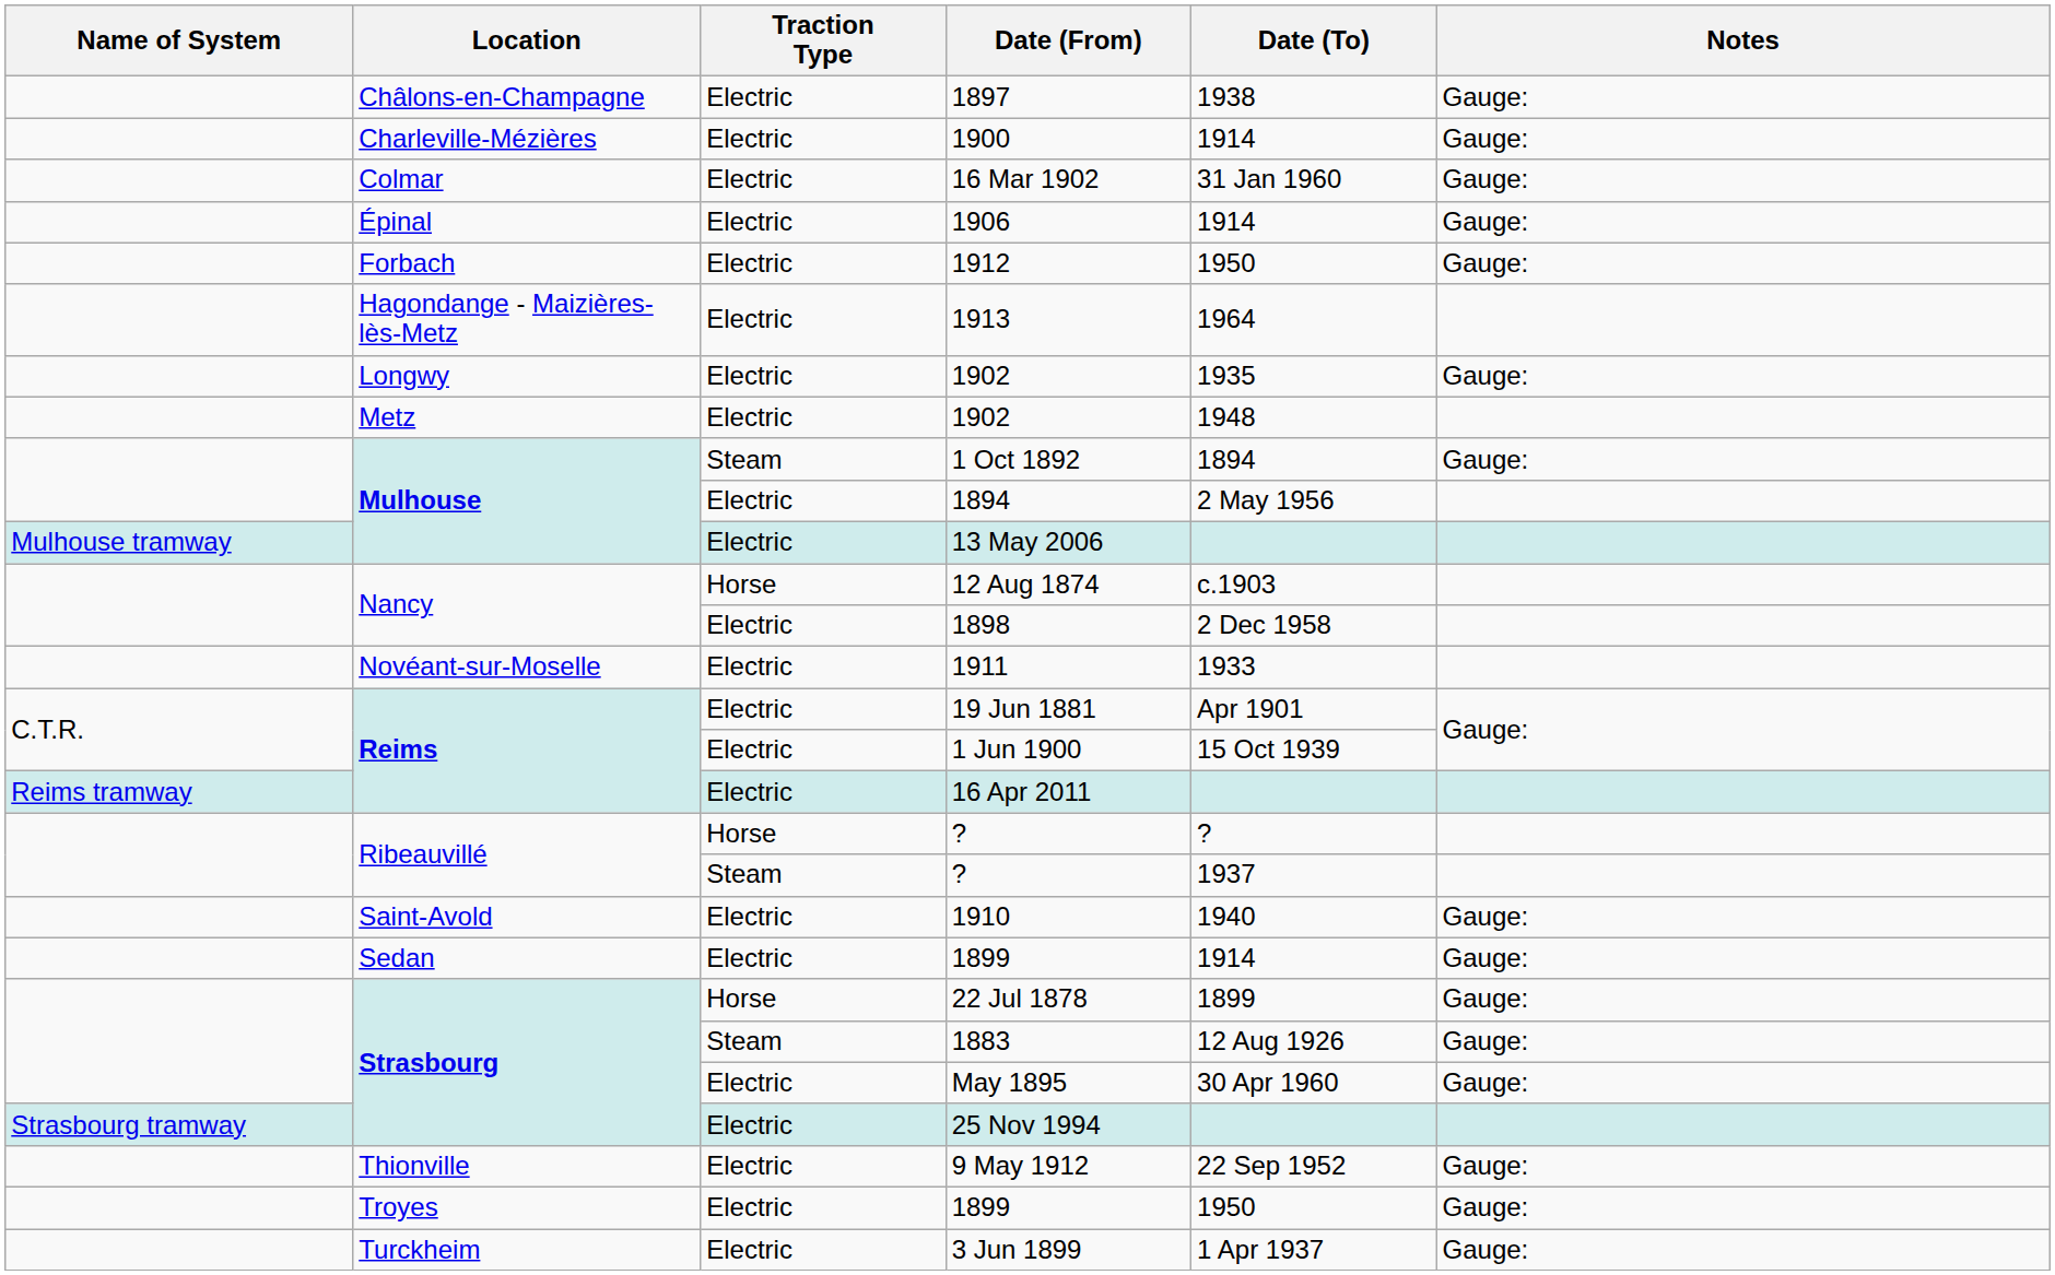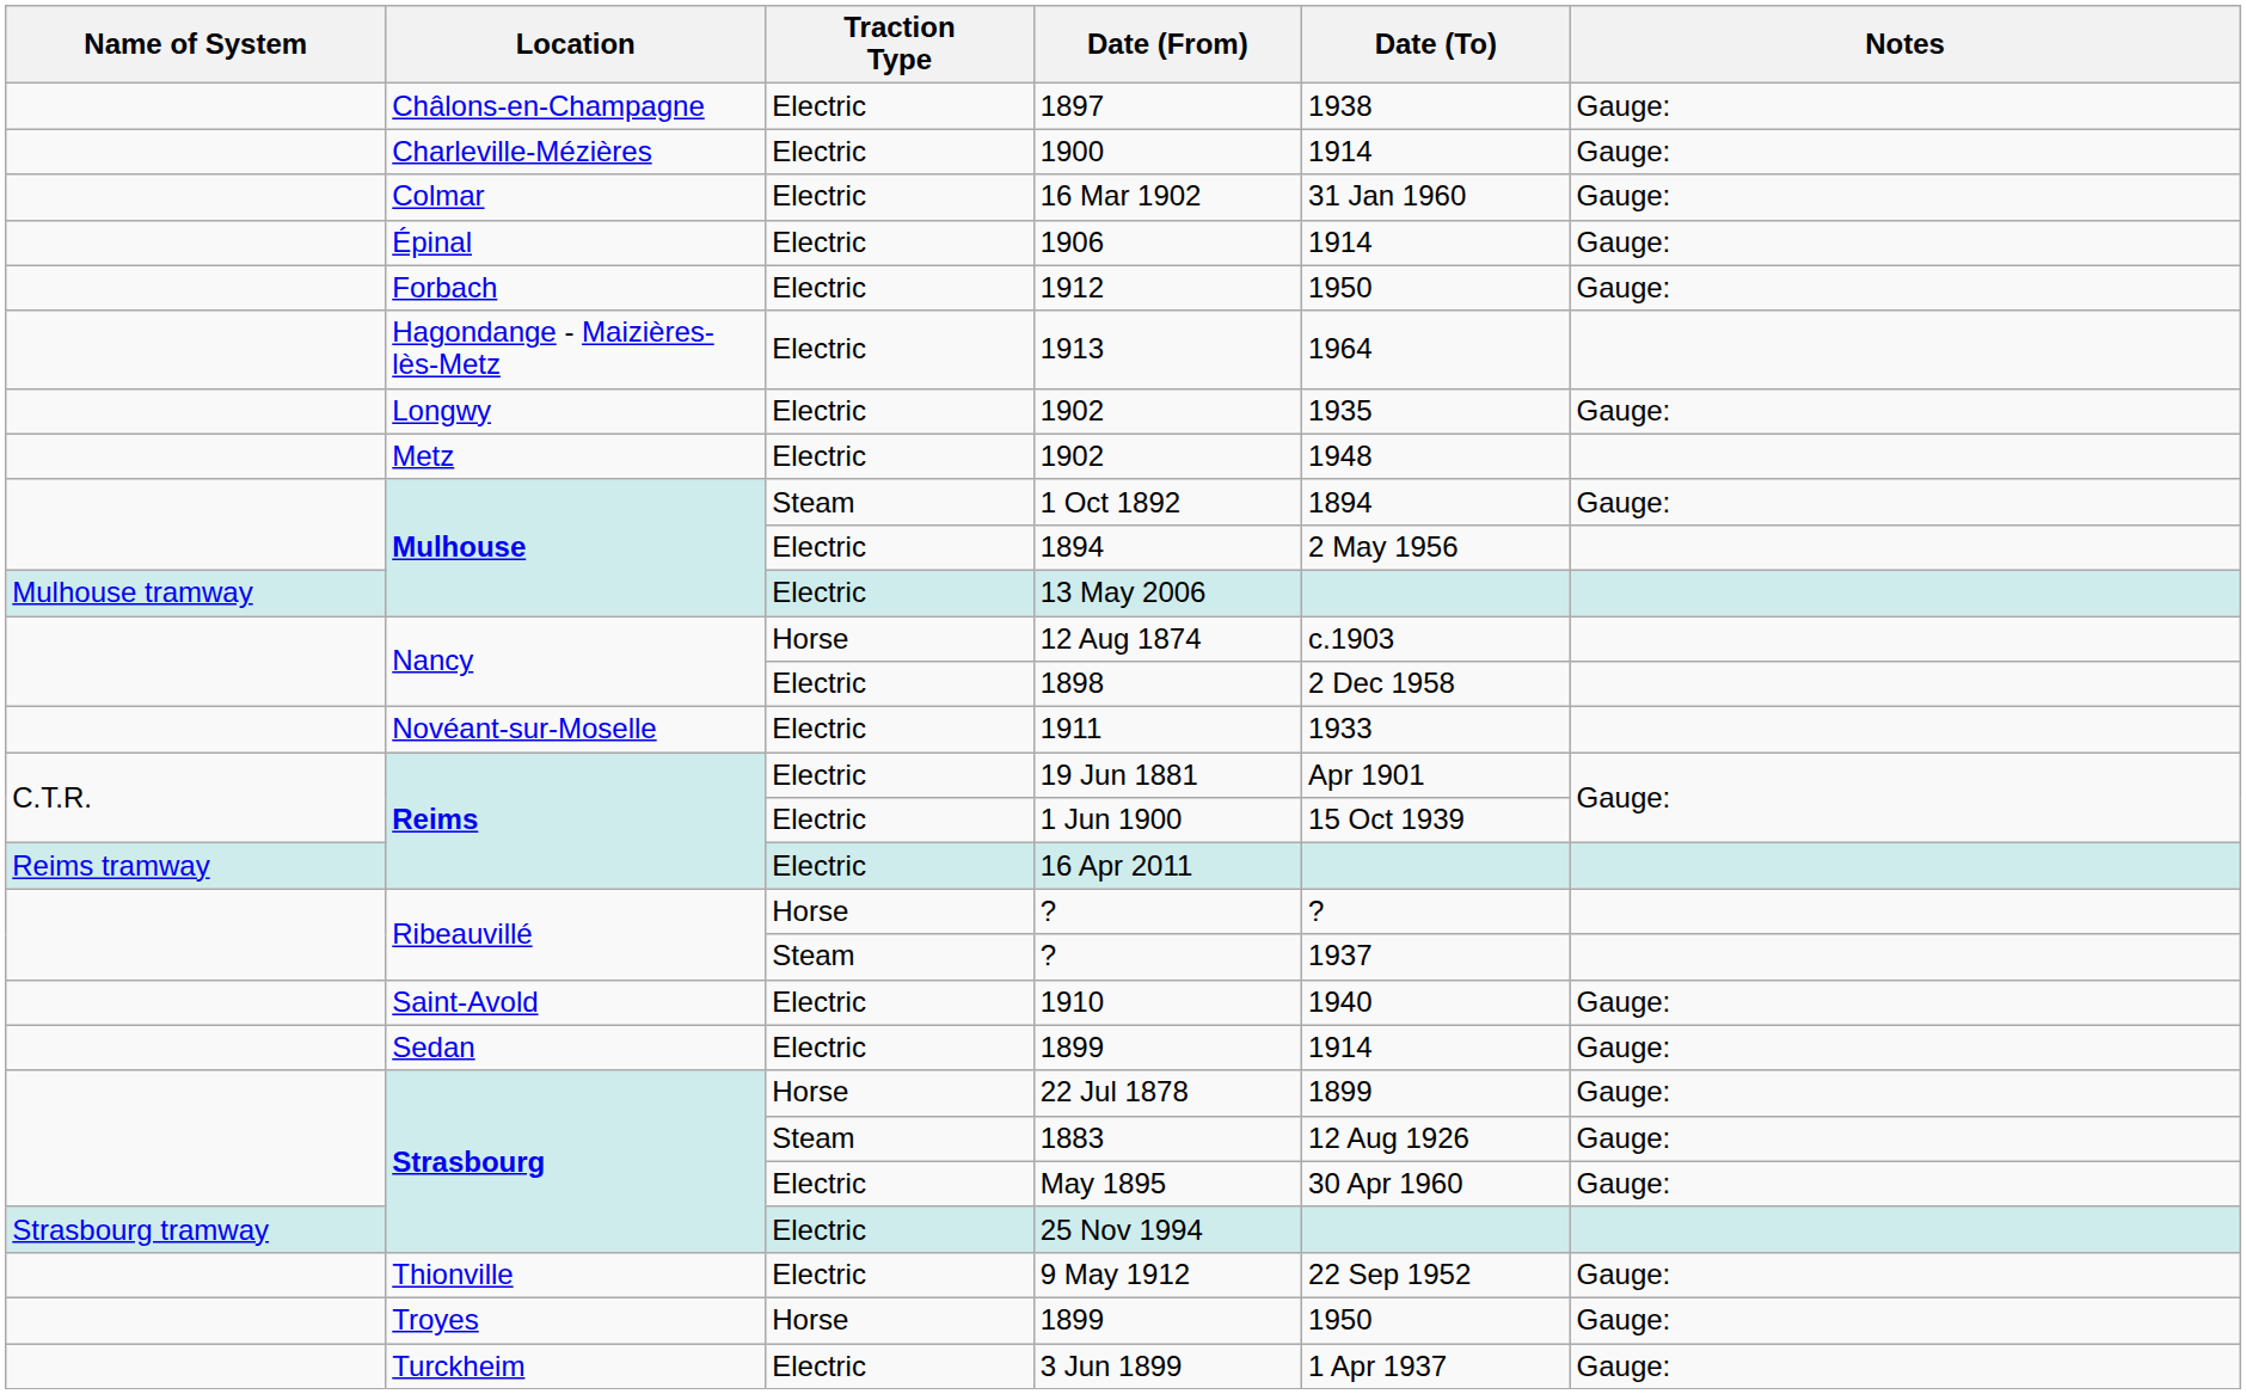 <table class="wikitable">
 <tr>
 <th width=17%>Name of System</th>
 <th width=17%>Location</th>
 <th width=12%>Traction<br>Type</th>
 <th width=12%>Date (From)</th>
 <th width=12%>Date (To)</th>
 <th width=30%>Notes</th>
 </tr>
 <tr>
 <td> </td>
 <td><a href='#'>Châlons-en-Champagne</a></td>
 <td>Electric</td>
 <td>1897</td>
 <td>1938</td>
 <td>Gauge: </td>
 </tr>
 <tr>
 <td> </td>
 <td><a href='#'>Charleville-Mézières</a></td>
 <td>Electric</td>
 <td>1900</td>
 <td>1914</td>
 <td>Gauge: </td>
 </tr>
 <tr>
 <td> </td>
 <td><a href='#'>Colmar</a></td>
 <td>Electric</td>
 <td>16 Mar 1902</td>
 <td>31 Jan 1960</td>
 <td>Gauge: </td>
 </tr>
 <tr>
 <td> </td>
 <td><a href='#'>Épinal</a></td>
 <td>Electric</td>
 <td>1906</td>
 <td>1914</td>
 <td>Gauge: </td>
 </tr>
 <tr>
 <td> </td>
 <td><a href='#'>Forbach</a></td>
 <td>Electric</td>
 <td>1912</td>
 <td>1950</td>
 <td>Gauge: </td>
 </tr>
 <tr>
 <td> </td>
 <td><a href='#'>Hagondange</a> - <a href='#'>Maizières-lès-Metz</a></td>
 <td>Electric</td>
 <td>1913</td>
 <td>1964</td>
 <td> </td>
 </tr>
 <tr>
 <td> </td>
 <td><a href='#'>Longwy</a></td>
 <td>Electric</td>
 <td>1902</td>
 <td>1935</td>
 <td>Gauge: </td>
 </tr>
 <tr>
 <td> </td>
 <td><a href='#'>Metz</a></td>
 <td>Electric</td>
 <td>1902</td>
 <td>1948</td>
 <td> </td>
 </tr>
 <tr>
 <td rowspan="2"> </td>
 <td rowspan="3" style="background:#CFECEC"><strong><a href='#'>Mulhouse</a></strong></td>
 <td>Steam</td>
 <td>1 Oct 1892</td>
 <td>1894</td>
 <td>Gauge: </td>
 </tr>
 <tr>
 <td>Electric</td>
 <td>1894</td>
 <td>2 May 1956</td>
 <td> </td>
 </tr>
 <tr>
 <td style="background:#CFECEC"><a href='#'>Mulhouse tramway</a></td>
 <td style="background:#CFECEC">Electric</td>
 <td style="background:#CFECEC">13 May 2006</td>
 <td style="background:#CFECEC"> </td>
 <td style="background:#CFECEC"> </td>
 </tr>
 <tr>
 <td rowspan="2"> </td>
 <td rowspan="2"><a href='#'>Nancy</a></td>
 <td>Horse</td>
 <td>12 Aug 1874</td>
 <td>c.1903</td>
 <td> </td>
 </tr>
 <tr>
 <td>Electric</td>
 <td>1898</td>
 <td>2 Dec 1958</td>
 <td></td>
 </tr>
 <tr>
 <td> </td>
 <td><a href='#'>Novéant-sur-Moselle</a></td>
 <td>Electric</td>
 <td>1911</td>
 <td>1933</td>
 <td> </td>
 </tr>
 <tr>
 <td rowspan="2">C.T.R.</td>
 <td style="background:#CFECEC" rowspan="3"><strong><a href='#'>Reims</a></strong></td>
 <td>Electric</td>
 <td>19 Jun 1881</td>
 <td>Apr 1901</td>
 <td rowspan ="2">Gauge: </td>
 </tr>
 <tr>
 <td>Electric</td>
 <td>1 Jun 1900</td>
 <td>15 Oct 1939</td>
 </tr>
 <tr style="background:#CFECEC">
 <td><a href='#'>Reims tramway</a></td>
 <td>Electric</td>
 <td>16 Apr 2011</td>
 <td> </td>
 <td> </td>
 </tr>
 <tr>
 <td rowspan="2"> </td>
 <td rowspan="2"><a href='#'>Ribeauvillé</a></td>
 <td>Horse</td>
 <td>?</td>
 <td>?</td>
 <td> </td>
 </tr>
 <tr>
 <td>Steam</td>
 <td>?</td>
 <td>1937</td>
 <td> </td>
 </tr>
 <tr>
 <td> </td>
 <td><a href='#'>Saint-Avold</a></td>
 <td>Electric</td>
 <td>1910</td>
 <td>1940</td>
 <td>Gauge: </td>
 </tr>
 <tr>
 <td> </td>
 <td><a href='#'>Sedan</a></td>
 <td>Electric</td>
 <td>1899</td>
 <td>1914</td>
 <td>Gauge: </td>
 </tr>
 <tr>
 <td rowspan="3"> </td>
 <td rowspan="4" style="background:#CFECEC"><strong><a href='#'>Strasbourg</a></strong></td>
 <td>Horse</td>
 <td>22 Jul 1878</td>
 <td>1899</td>
 <td>Gauge: </td>
 </tr>
 <tr>
 <td>Steam</td>
 <td>1883</td>
 <td>12 Aug 1926</td>
 <td>Gauge: </td>
 </tr>
 <tr>
 <td>Electric</td>
 <td>May 1895</td>
 <td>30 Apr 1960</td>
 <td>Gauge: </td>
 </tr>
 <tr style="background:#CFECEC">
 <td><a href='#'>Strasbourg tramway</a></td>
 <td>Electric</td>
 <td>25 Nov 1994</td>
 <td> </td>
 <td></td>
 </tr>
 <tr>
 <td> </td>
 <td><a href='#'>Thionville</a></td>
 <td>Electric</td>
 <td>9 May 1912</td>
 <td>22 Sep 1952</td>
 <td>Gauge: </td>
 </tr>
 <tr>
 <td> </td>
 <td><a href='#'>Troyes</a></td>
-<td>Electric</td>
+<td>Horse</td>
 <td>1899</td>
 <td>1950</td>
 <td>Gauge: </td>
 </tr>
 <tr>
 <td> </td>
 <td><a href='#'>Turckheim</a></td>
 <td>Electric</td>
 <td>3 Jun 1899</td>
 <td>1 Apr 1937</td>
 <td>Gauge: </td>
 </tr>
 </table>
